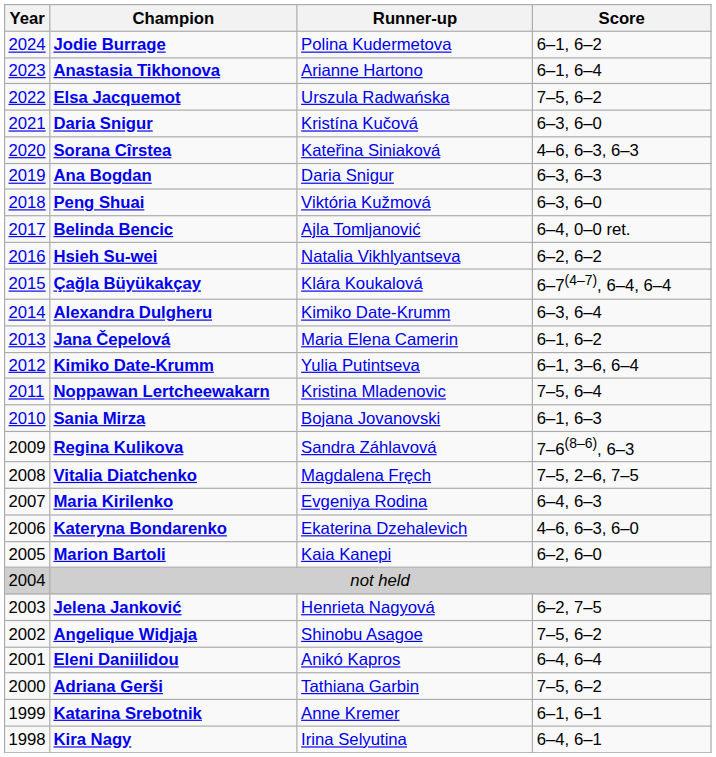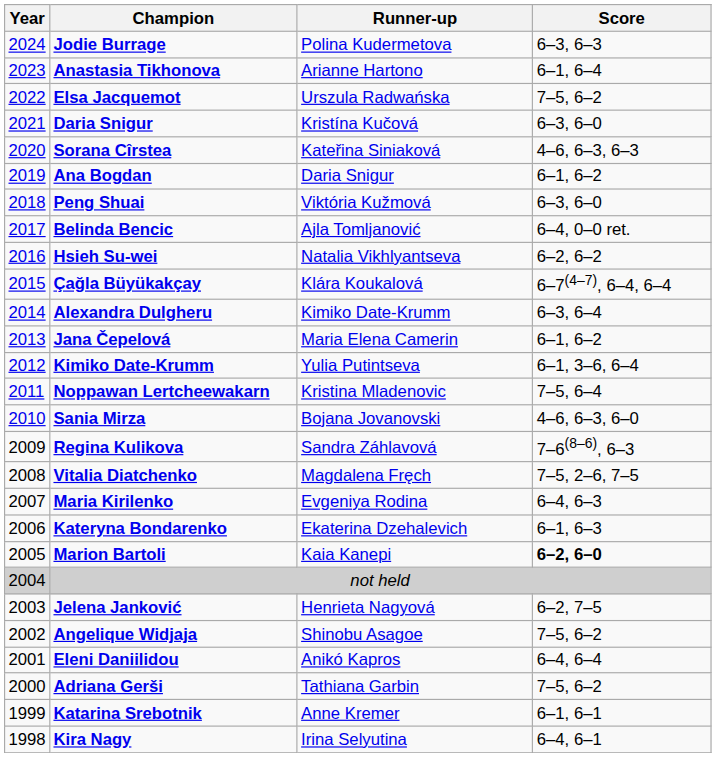 <table class="wikitable" style="font-size:90%">
 <tr>
 <th>Year</th>
 <th width="210">Champion</th>
 <th width="200">Runner-up</th>
 <th width="150">Score</th>
 </tr>
 <tr>
 <td><a href='#'>2024</a></td>
 <td> <strong><a href='#'>Jodie Burrage</a></strong></td>
 <td> <a href='#'>Polina Kudermetova</a></td>
-<td>6–1, 6–2</td>
+<td>6–3, 6–3</td>
 </tr>
 <tr>
 <td><a href='#'>2023</a></td>
 <td> <strong><a href='#'>Anastasia Tikhonova</a></strong></td>
 <td> <a href='#'>Arianne Hartono</a></td>
 <td>6–1, 6–4</td>
 </tr>
 <tr>
 <td><a href='#'>2022</a></td>
 <td> <strong><a href='#'>Elsa Jacquemot</a></strong></td>
 <td> <a href='#'>Urszula Radwańska</a></td>
 <td>7–5, 6–2</td>
 </tr>
 <tr>
 <td><a href='#'>2021</a></td>
 <td> <strong><a href='#'>Daria Snigur</a></strong></td>
 <td> <a href='#'>Kristína Kučová</a></td>
 <td>6–3, 6–0</td>
 </tr>
 <tr>
 <td><a href='#'>2020</a></td>
 <td> <strong><a href='#'>Sorana Cîrstea</a></strong></td>
 <td> <a href='#'>Kateřina Siniaková</a></td>
 <td>4–6, 6–3, 6–3</td>
 </tr>
 <tr>
 <td><a href='#'>2019</a></td>
 <td> <strong><a href='#'>Ana Bogdan</a></strong></td>
 <td> <a href='#'>Daria Snigur</a></td>
-<td>6–3, 6–3</td>
+<td>6–1, 6–2</td>
 </tr>
 <tr>
 <td><a href='#'>2018</a></td>
 <td> <strong><a href='#'>Peng Shuai</a></strong></td>
 <td> <a href='#'>Viktória Kužmová</a></td>
 <td>6–3, 6–0</td>
 </tr>
 <tr>
 <td><a href='#'>2017</a></td>
 <td> <strong><a href='#'>Belinda Bencic</a></strong></td>
 <td> <a href='#'>Ajla Tomljanović</a></td>
 <td>6–4, 0–0 ret.</td>
 </tr>
 <tr>
 <td><a href='#'>2016</a></td>
 <td> <strong><a href='#'>Hsieh Su-wei</a></strong></td>
 <td> <a href='#'>Natalia Vikhlyantseva</a></td>
 <td>6–2, 6–2</td>
 </tr>
 <tr>
 <td><a href='#'>2015</a></td>
 <td> <strong><a href='#'>Çağla Büyükakçay</a></strong></td>
 <td> <a href='#'>Klára Koukalová</a></td>
 <td>6–7<sup>(4–7)</sup>, 6–4, 6–4</td>
 </tr>
 <tr>
 <td><a href='#'>2014</a></td>
 <td> <strong><a href='#'>Alexandra Dulgheru</a></strong></td>
 <td> <a href='#'>Kimiko Date-Krumm</a></td>
 <td>6–3, 6–4</td>
 </tr>
 <tr>
 <td><a href='#'>2013</a></td>
 <td> <strong><a href='#'>Jana Čepelová</a></strong></td>
 <td> <a href='#'>Maria Elena Camerin</a></td>
 <td>6–1, 6–2</td>
 </tr>
 <tr>
 <td><a href='#'>2012</a></td>
 <td> <strong><a href='#'>Kimiko Date-Krumm</a></strong></td>
 <td> <a href='#'>Yulia Putintseva</a></td>
 <td>6–1, 3–6, 6–4</td>
 </tr>
 <tr>
 <td><a href='#'>2011</a></td>
 <td> <strong><a href='#'>Noppawan Lertcheewakarn</a></strong></td>
 <td> <a href='#'>Kristina Mladenovic</a></td>
 <td>7–5, 6–4</td>
 </tr>
 <tr>
 <td><a href='#'>2010</a></td>
 <td> <strong><a href='#'>Sania Mirza</a></strong></td>
 <td> <a href='#'>Bojana Jovanovski</a></td>
-<td>6–1, 6–3</td>
+<td>4–6, 6–3, 6–0</td>
 </tr>
 <tr>
 <td>2009</td>
 <td> <strong><a href='#'>Regina Kulikova</a></strong></td>
 <td> <a href='#'>Sandra Záhlavová</a></td>
 <td>7–6<sup>(8–6)</sup>, 6–3</td>
 </tr>
 <tr>
 <td>2008</td>
 <td> <strong><a href='#'>Vitalia Diatchenko</a></strong></td>
 <td> <a href='#'>Magdalena Fręch</a></td>
 <td>7–5, 2–6, 7–5</td>
 </tr>
 <tr>
 <td>2007</td>
 <td> <strong><a href='#'>Maria Kirilenko</a></strong></td>
 <td> <a href='#'>Evgeniya Rodina</a></td>
 <td>6–4, 6–3</td>
 </tr>
 <tr>
 <td>2006</td>
 <td> <strong><a href='#'>Kateryna Bondarenko</a></strong></td>
 <td> <a href='#'>Ekaterina Dzehalevich</a></td>
-<td>4–6, 6–3, 6–0</td>
+<td>6–1, 6–3</td>
 </tr>
 <tr>
 <td>2005</td>
 <td> <strong><a href='#'>Marion Bartoli</a></strong></td>
 <td> <a href='#'>Kaia Kanepi</a></td>
-<td>6–2, 6–0</td>
+<td><strong>6–2, 6–0</strong></td>
 </tr>
 <tr>
 <td style="background:#cfcfcf">2004</td>
 <td colspan=3 align=center style="background:#cfcfcf"><em>not held</em></td>
 </tr>
 <tr>
 <td>2003</td>
 <td> <strong><a href='#'>Jelena Janković</a></strong></td>
 <td> <a href='#'>Henrieta Nagyová</a></td>
 <td>6–2, 7–5</td>
 </tr>
 <tr>
 <td>2002</td>
 <td> <strong><a href='#'>Angelique Widjaja</a></strong></td>
 <td> <a href='#'>Shinobu Asagoe</a></td>
 <td>7–5, 6–2</td>
 </tr>
 <tr>
 <td>2001</td>
 <td> <strong><a href='#'>Eleni Daniilidou</a></strong></td>
 <td> <a href='#'>Anikó Kapros</a></td>
 <td>6–4, 6–4</td>
 </tr>
 <tr>
 <td>2000</td>
 <td> <strong><a href='#'>Adriana Gerši</a></strong></td>
 <td> <a href='#'>Tathiana Garbin</a></td>
 <td>7–5, 6–2</td>
 </tr>
 <tr>
 <td>1999</td>
 <td> <strong><a href='#'>Katarina Srebotnik</a></strong></td>
 <td> <a href='#'>Anne Kremer</a></td>
 <td>6–1, 6–1</td>
 </tr>
 <tr>
 <td>1998</td>
 <td> <strong><a href='#'>Kira Nagy</a></strong></td>
 <td> <a href='#'>Irina Selyutina</a></td>
 <td>6–4, 6–1</td>
 </tr>
 </table>
